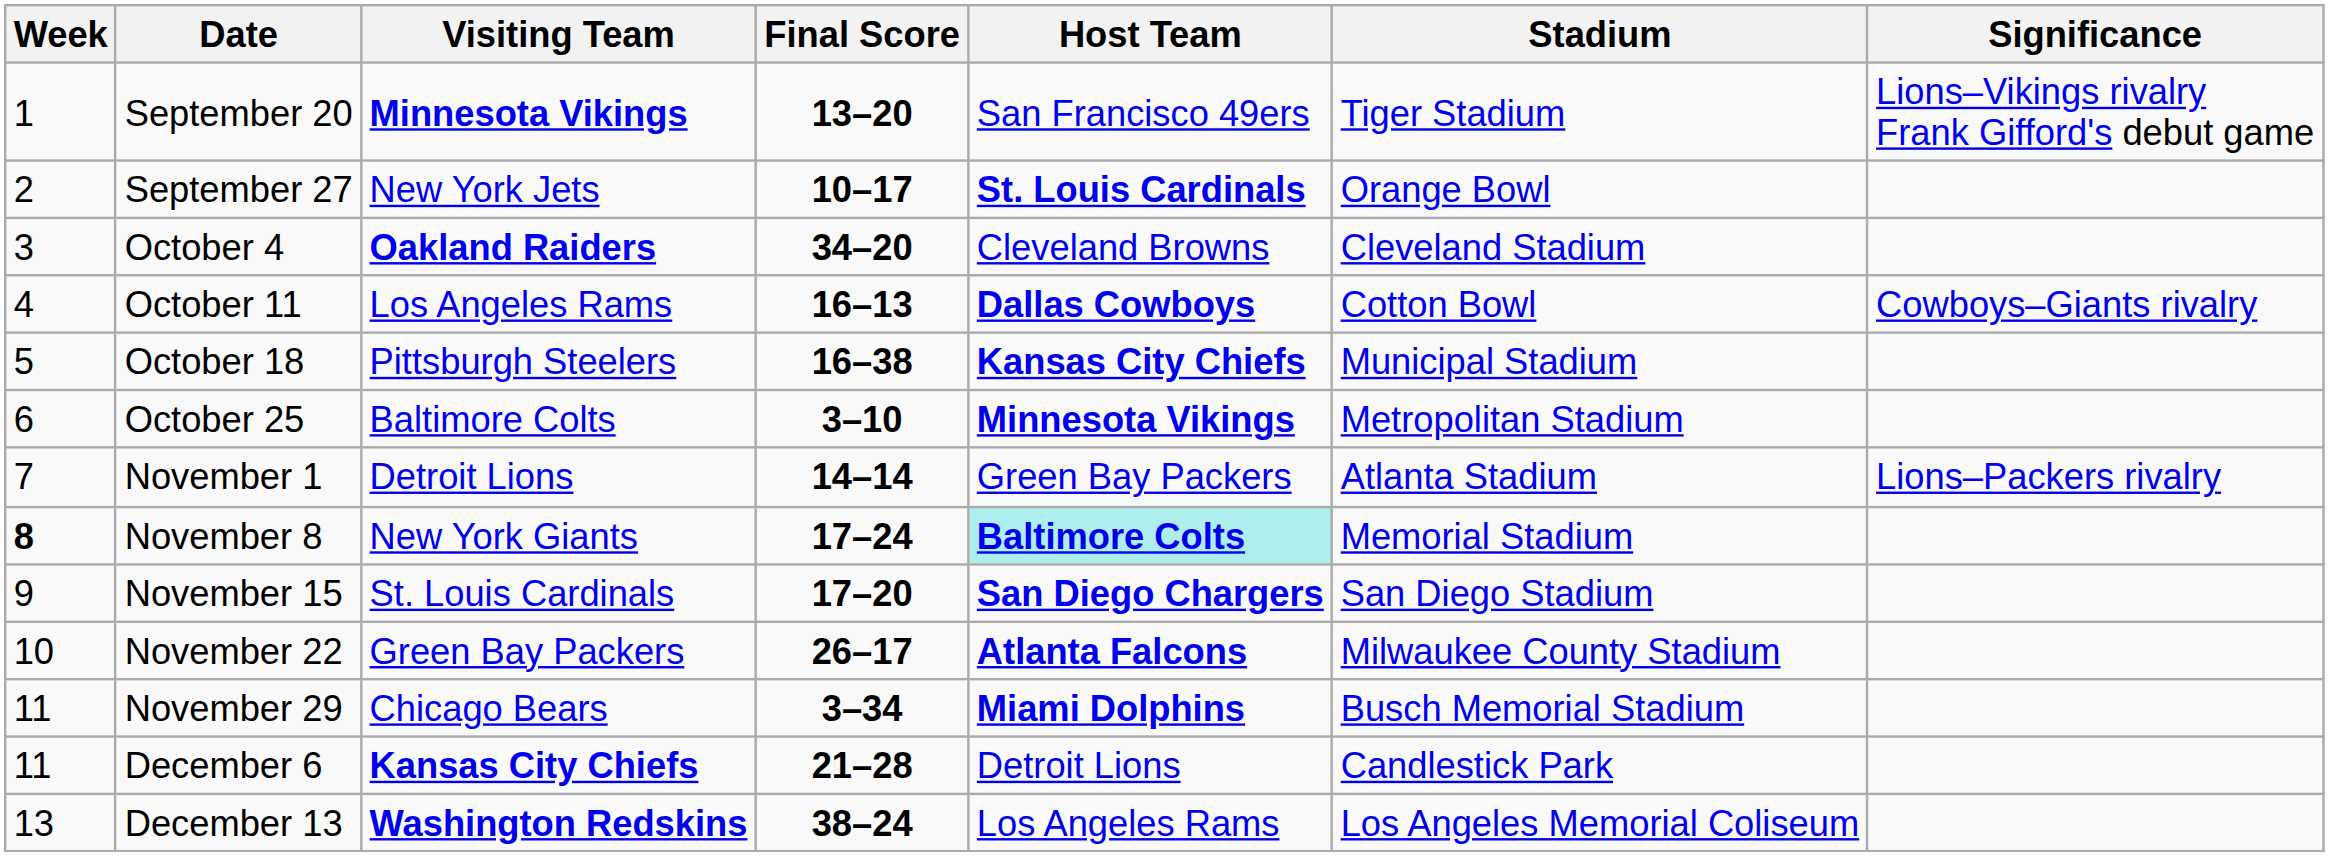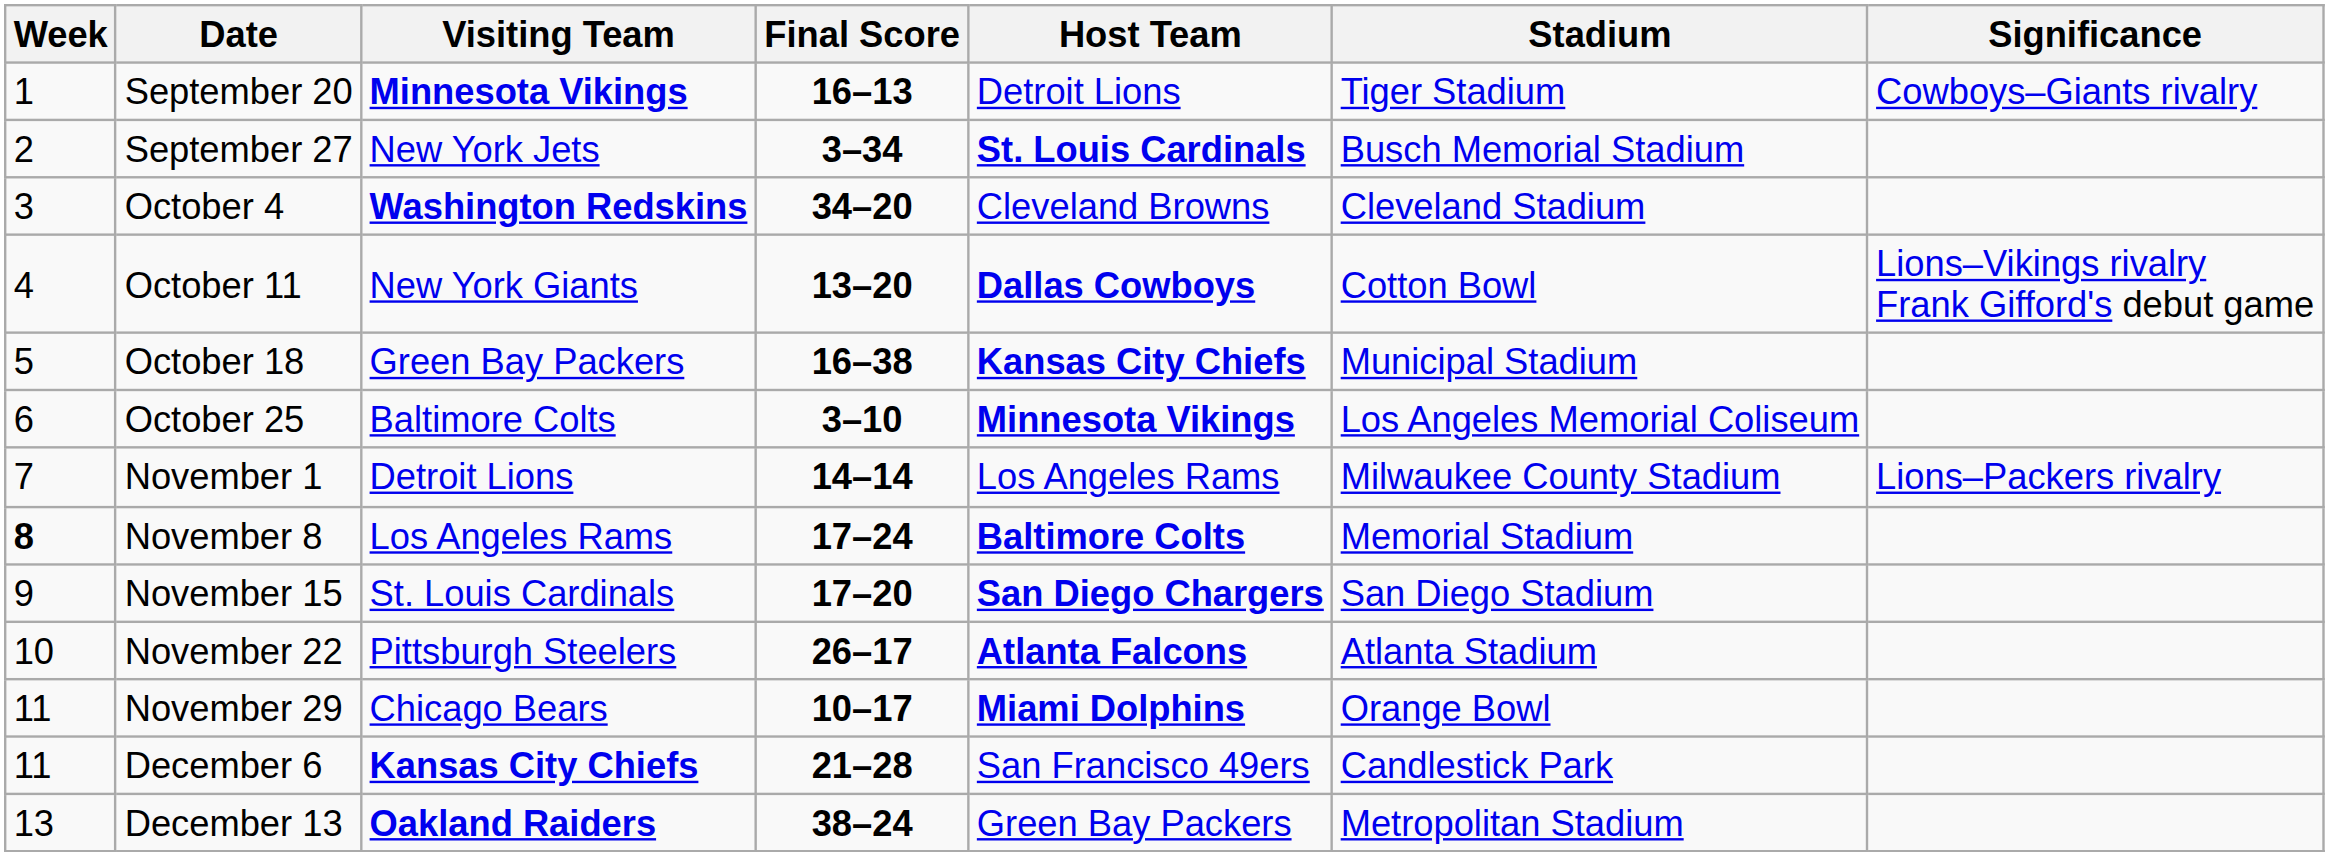 <table class="wikitable" style="font-size: 95%;">
 <tr>
 <th>Week</th>
 <th>Date</th>
 <th>Visiting Team</th>
 <th>Final Score</th>
 <th>Host Team</th>
 <th>Stadium</th>
 <th>Significance</th>
 </tr>
 <tr>
 <td>1</td>
 <td>September 20</td>
 <td><strong><a href='#'>Minnesota Vikings</a></strong></td>
-<td align="center"><strong>13–20</strong></td>
-<td><a href='#'>San Francisco 49ers</a></td>
+<td align="center"><strong>16–13</strong></td>
+<td><a href='#'>Detroit Lions</a></td>
 <td><a href='#'>Tiger Stadium</a></td>
-<td><a href='#'>Lions–Vikings rivalry</a><br><a href='#'>Frank Gifford's</a> debut game</td>
+<td><a href='#'>Cowboys–Giants rivalry</a></td>
 </tr>
 <tr>
 <td>2</td>
 <td>September 27</td>
 <td><a href='#'>New York Jets</a></td>
-<td align="center"><strong>10–17</strong></td>
+<td align="center"><strong>3–34</strong></td>
 <td><strong><a href='#'>St. Louis Cardinals</a></strong></td>
-<td><a href='#'>Orange Bowl</a></td>
+<td><a href='#'>Busch Memorial Stadium</a></td>
 <td></td>
 </tr>
 <tr>
 <td>3</td>
 <td>October 4</td>
-<td><strong><a href='#'>Oakland Raiders</a></strong></td>
+<td><strong><a href='#'>Washington Redskins</a></strong></td>
 <td align="center"><strong>34–20</strong></td>
 <td><a href='#'>Cleveland Browns</a></td>
 <td><a href='#'>Cleveland Stadium</a></td>
 <td></td>
 </tr>
 <tr>
 <td>4</td>
 <td>October 11</td>
-<td><a href='#'>Los Angeles Rams</a></td>
-<td align="center"><strong>16–13</strong></td>
+<td><a href='#'>New York Giants</a></td>
+<td align="center"><strong>13–20</strong></td>
 <td><strong><a href='#'>Dallas Cowboys</a></strong></td>
 <td><a href='#'>Cotton Bowl</a></td>
-<td><a href='#'>Cowboys–Giants rivalry</a></td>
+<td><a href='#'>Lions–Vikings rivalry</a><br><a href='#'>Frank Gifford's</a> debut game</td>
 </tr>
 <tr>
 <td>5</td>
 <td>October 18</td>
-<td><a href='#'>Pittsburgh Steelers</a></td>
+<td><a href='#'>Green Bay Packers</a></td>
 <td align="center"><strong>16–38</strong></td>
 <td><strong><a href='#'>Kansas City Chiefs</a></strong></td>
 <td><a href='#'>Municipal Stadium</a></td>
 <td></td>
 </tr>
 <tr>
 <td>6</td>
 <td>October 25</td>
 <td><a href='#'>Baltimore Colts</a></td>
 <td align="center"><strong>3–10</strong></td>
 <td><strong><a href='#'>Minnesota Vikings</a></strong></td>
-<td><a href='#'>Metropolitan Stadium</a></td>
+<td><a href='#'>Los Angeles Memorial Coliseum</a></td>
 <td></td>
 </tr>
 <tr>
 <td>7</td>
 <td>November 1</td>
 <td><a href='#'>Detroit Lions</a></td>
 <td align="center"><strong>14–14</strong></td>
-<td><a href='#'>Green Bay Packers</a></td>
-<td><a href='#'>Atlanta Stadium</a></td>
+<td><a href='#'>Los Angeles Rams</a></td>
+<td><a href='#'>Milwaukee County Stadium</a></td>
 <td><a href='#'>Lions–Packers rivalry</a></td>
 </tr>
 <tr>
 <td><strong>8</strong></td>
 <td>November 8</td>
-<td><a href='#'>New York Giants</a></td>
+<td><a href='#'>Los Angeles Rams</a></td>
 <td align="center"><strong>17–24</strong></td>
-<td style="background: paleturquoise;"><strong><a href='#'>Baltimore Colts</a></strong></td>
+<td><strong><a href='#'>Baltimore Colts</a></strong></td>
 <td><a href='#'>Memorial Stadium</a></td>
 <td></td>
 </tr>
 <tr>
 <td>9</td>
 <td>November 15</td>
 <td><a href='#'>St. Louis Cardinals</a></td>
 <td align="center"><strong>17–20</strong></td>
 <td><strong><a href='#'>San Diego Chargers</a></strong></td>
 <td><a href='#'>San Diego Stadium</a></td>
 <td></td>
 </tr>
 <tr>
 <td>10</td>
 <td>November 22</td>
-<td><a href='#'>Green Bay Packers</a></td>
+<td><a href='#'>Pittsburgh Steelers</a></td>
 <td align="center"><strong>26–17</strong></td>
 <td><strong><a href='#'>Atlanta Falcons</a></strong></td>
-<td><a href='#'>Milwaukee County Stadium</a></td>
+<td><a href='#'>Atlanta Stadium</a></td>
 <td></td>
 </tr>
 <tr>
 <td>11</td>
 <td>November 29</td>
 <td><a href='#'>Chicago Bears</a></td>
-<td align="center"><strong>3–34</strong></td>
+<td align="center"><strong>10–17</strong></td>
 <td><strong><a href='#'>Miami Dolphins</a></strong></td>
-<td><a href='#'>Busch Memorial Stadium</a></td>
+<td><a href='#'>Orange Bowl</a></td>
 <td></td>
 </tr>
 <tr>
 <td>11</td>
 <td>December 6</td>
 <td><strong><a href='#'>Kansas City Chiefs</a></strong></td>
 <td align="center"><strong>21–28</strong></td>
-<td><a href='#'>Detroit Lions</a></td>
+<td><a href='#'>San Francisco 49ers</a></td>
 <td><a href='#'>Candlestick Park</a></td>
 <td></td>
 </tr>
 <tr>
 <td>13</td>
 <td>December 13</td>
-<td><strong><a href='#'>Washington Redskins</a></strong></td>
+<td><strong><a href='#'>Oakland Raiders</a></strong></td>
 <td align="center"><strong>38–24</strong></td>
-<td><a href='#'>Los Angeles Rams</a></td>
-<td><a href='#'>Los Angeles Memorial Coliseum</a></td>
+<td><a href='#'>Green Bay Packers</a></td>
+<td><a href='#'>Metropolitan Stadium</a></td>
 <td></td>
 </tr>
 <tr>
 </tr>
 </table>
